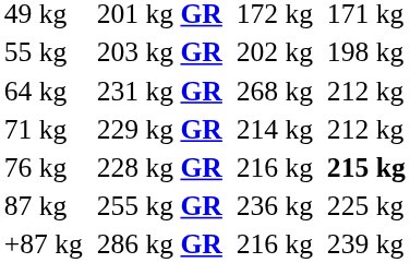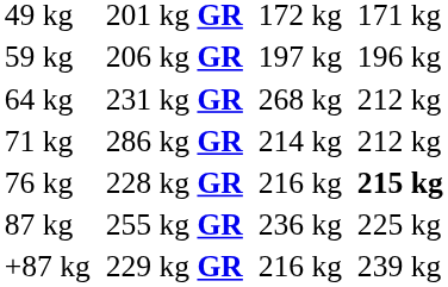 <table>
 <tr>
 <td>49 kg<br></td>
 <td></td>
 <td>201 kg <strong><a href='#'>GR</a></strong></td>
 <td></td>
 <td>172 kg</td>
 <td></td>
 <td>171 kg</td>
 </tr>
 <tr>
-<td>55 kg<br></td>
+<td>59 kg<br></td>
 <td></td>
-<td>203 kg <strong><a href='#'>GR</a></strong></td>
+<td>206 kg <strong><a href='#'>GR</a></strong></td>
 <td></td>
-<td>202 kg</td>
+<td>197 kg</td>
 <td></td>
-<td>198 kg</td>
+<td>196 kg</td>
 </tr>
 <tr>
 <td>64 kg<br></td>
 <td></td>
 <td>231 kg <strong><a href='#'>GR</a></strong></td>
 <td></td>
 <td>268 kg</td>
 <td></td>
 <td>212 kg</td>
 </tr>
 <tr>
 <td>71 kg<br></td>
 <td></td>
-<td>229 kg <strong><a href='#'>GR</a></strong></td>
+<td>286 kg <strong><a href='#'>GR</a></strong> <strong></strong></td>
 <td></td>
 <td>214 kg</td>
 <td></td>
 <td>212 kg</td>
 </tr>
 <tr>
 <td>76 kg<br></td>
 <td></td>
 <td>228 kg <strong><a href='#'>GR</a></strong></td>
 <td></td>
 <td>216 kg <strong></strong></td>
 <td></td>
 <td><strong>215 kg</strong></td>
 </tr>
 <tr>
 <td>87 kg<br></td>
 <td></td>
 <td>255 kg <strong><a href='#'>GR</a></strong></td>
 <td></td>
 <td>236 kg</td>
 <td></td>
 <td>225 kg</td>
 </tr>
 <tr>
 <td>+87 kg<br></td>
 <td></td>
-<td>286 kg <strong><a href='#'>GR</a></strong> <strong></strong></td>
+<td>229 kg <strong><a href='#'>GR</a></strong></td>
 <td></td>
 <td>216 kg</td>
 <td></td>
 <td>239 kg</td>
 </tr>
 </table>
